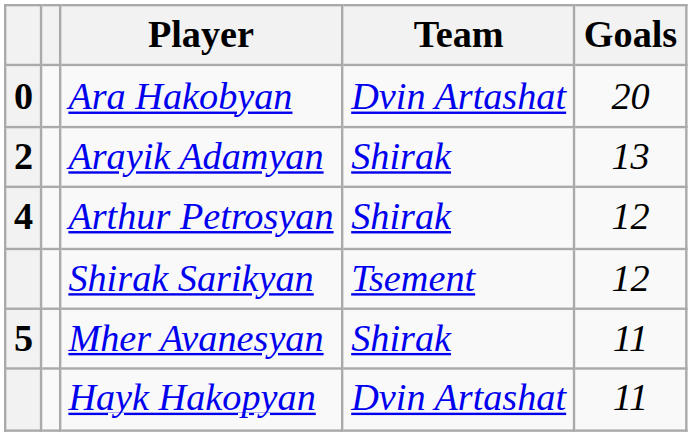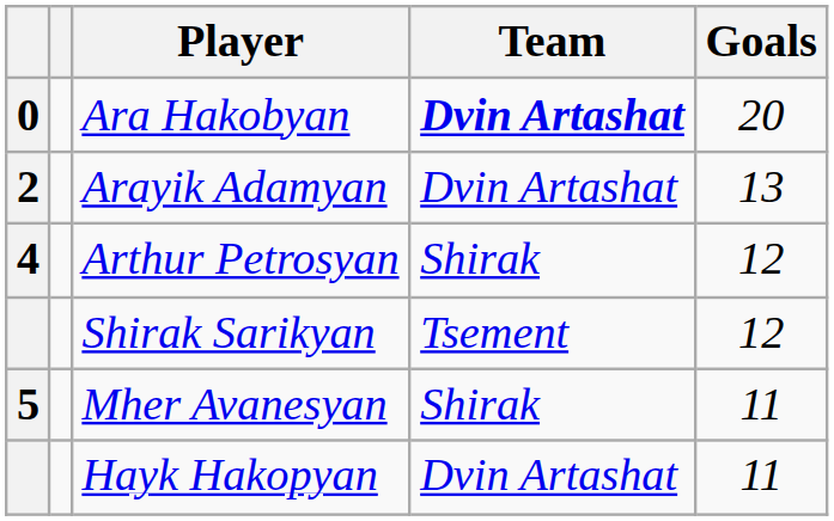 <table class="wikitable">
 <tr>
 <th></th>
 <th></th>
 <th>Player</th>
 <th>Team</th>
 <th>Goals</th>
 </tr>
 <tr>
 <th>0</th>
 <td></td>
 <td><em><a href='#'>Ara Hakobyan</a></em></td>
-<td><em><a href='#'>Dvin Artashat</a></em></td>
+<td><strong><em><a href='#'>Dvin Artashat</a></em></strong></td>
 <td align=center><em>20</em></td>
 </tr>
 <tr>
 <th>2</th>
 <td></td>
 <td><em><a href='#'>Arayik Adamyan</a></em></td>
-<td><em><a href='#'>Shirak</a></em></td>
+<td><em><a href='#'>Dvin Artashat</a></em></td>
 <td align=center><em>13</em></td>
 </tr>
 <tr>
 <th>4</th>
 <td></td>
 <td><em><a href='#'>Arthur Petrosyan</a></em></td>
 <td><em><a href='#'>Shirak</a></em></td>
 <td align=center><em>12</em></td>
 </tr>
 <tr>
 <th></th>
 <td></td>
 <td><em><a href='#'>Shirak Sarikyan</a></em></td>
 <td><em><a href='#'>Tsement</a></em></td>
 <td align=center><em>12</em></td>
 </tr>
 <tr>
 <th>5</th>
 <td></td>
 <td><em><a href='#'>Mher Avanesyan</a></em></td>
 <td><em><a href='#'>Shirak</a></em></td>
 <td align=center><em>11</em></td>
 </tr>
 <tr>
 <th></th>
 <td></td>
 <td><em><a href='#'>Hayk Hakopyan</a></em></td>
 <td><em><a href='#'>Dvin Artashat</a></em></td>
 <td align=center><em>11</em></td>
 </tr>
 </table>
